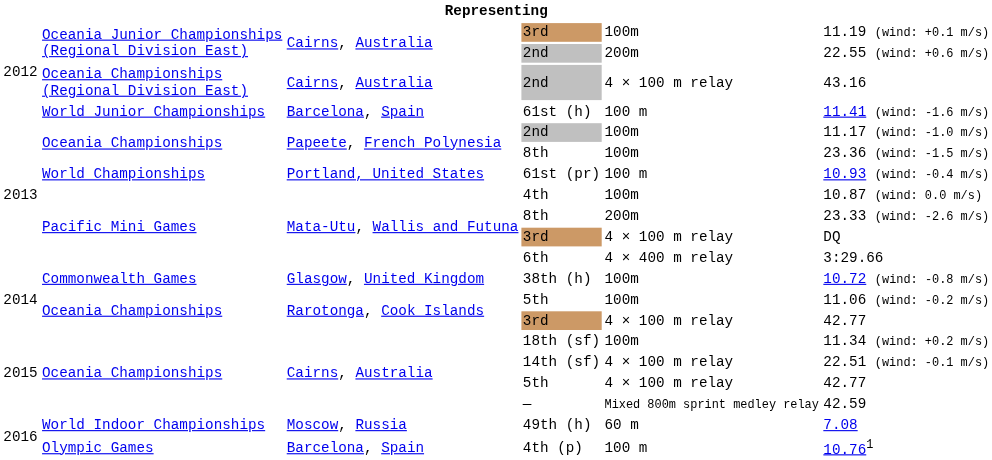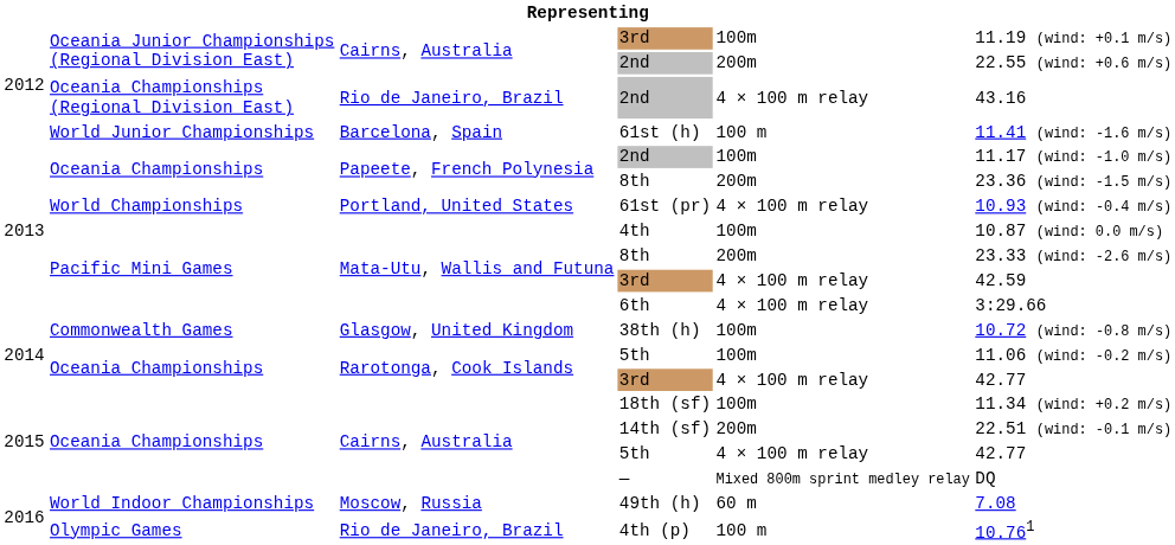 <table>
 <tr>
 <th colspan="6">Representing </th>
 </tr>
 <tr>
 <td rowspan=4>2012</td>
 <td rowspan=2><a href='#'>Oceania Junior Championships<br>(Regional Division East)</a></td>
 <td rowspan=2><a href='#'>Cairns</a>, <a href='#'>Australia</a></td>
 <td bgcolor="cc9966">3rd</td>
 <td>100m</td>
 <td>11.19 <small>(wind: +0.1 m/s)</small></td>
 </tr>
 <tr>
 <td bgcolor=silver>2nd</td>
 <td>200m</td>
 <td>22.55 <small>(wind: +0.6 m/s)</small></td>
 </tr>
 <tr>
 <td><a href='#'>Oceania Championships<br>(Regional Division East)</a></td>
-<td><a href='#'>Cairns</a>, <a href='#'>Australia</a></td>
+<td><a href='#'>Rio de Janeiro, Brazil</a></td>
 <td bgcolor=silver>2nd</td>
 <td>4 × 100 m relay</td>
 <td>43.16</td>
 </tr>
 <tr>
 <td><a href='#'>World Junior Championships</a></td>
 <td><a href='#'>Barcelona</a>, <a href='#'>Spain</a></td>
 <td>61st (h)</td>
 <td>100 m</td>
 <td><a href='#'>11.41</a> <small>(wind: -1.6 m/s)</small></td>
 </tr>
 <tr>
 <td rowspan=7>2013</td>
 <td rowspan=2><a href='#'>Oceania Championships</a></td>
 <td rowspan=2><a href='#'>Papeete</a>, <a href='#'>French Polynesia</a></td>
 <td bgcolor=silver>2nd</td>
 <td>100m</td>
 <td>11.17 <small>(wind: -1.0 m/s)</small></td>
 </tr>
 <tr>
 <td>8th</td>
-<td>100m</td>
+<td>200m</td>
 <td>23.36 <small>(wind: -1.5 m/s)</small></td>
 </tr>
 <tr>
 <td><a href='#'>World Championships</a></td>
 <td><a href='#'>Portland, United States</a></td>
 <td>61st (pr)</td>
-<td>100 m</td>
+<td>4 × 100 m relay</td>
 <td><a href='#'>10.93</a> <small>(wind: -0.4 m/s)</small></td>
 </tr>
 <tr>
 <td rowspan=4><a href='#'>Pacific Mini Games</a></td>
 <td rowspan=4><a href='#'>Mata-Utu</a>, <a href='#'>Wallis and Futuna</a></td>
 <td>4th</td>
 <td>100m</td>
 <td>10.87 <small>(wind: 0.0 m/s)</small></td>
 </tr>
 <tr>
 <td>8th</td>
 <td>200m</td>
 <td>23.33 <small>(wind: -2.6 m/s)</small></td>
 </tr>
 <tr>
 <td bgcolor="cc9966">3rd</td>
 <td>4 × 100 m relay</td>
-<td>DQ</td>
+<td>42.59</td>
 </tr>
 <tr>
 <td>6th</td>
-<td>4 × 400 m relay</td>
+<td>4 × 100 m relay</td>
 <td>3:29.66</td>
 </tr>
 <tr>
 <td rowspan=3>2014</td>
 <td><a href='#'>Commonwealth Games</a></td>
 <td><a href='#'>Glasgow</a>, <a href='#'>United Kingdom</a></td>
 <td>38th (h)</td>
 <td>100m</td>
 <td><a href='#'>10.72</a> <small>(wind: -0.8 m/s)</small></td>
 </tr>
 <tr>
 <td rowspan=2><a href='#'>Oceania Championships</a></td>
 <td rowspan=2><a href='#'>Rarotonga</a>, <a href='#'>Cook Islands</a></td>
 <td>5th</td>
 <td>100m</td>
 <td>11.06 <small>(wind: -0.2 m/s)</small></td>
 </tr>
 <tr>
 <td bgcolor="cc9966">3rd</td>
 <td>4 × 100 m relay</td>
 <td>42.77</td>
 </tr>
 <tr>
 <td rowspan=4>2015</td>
 <td rowspan=4><a href='#'>Oceania Championships</a></td>
 <td rowspan=4><a href='#'>Cairns</a>, <a href='#'>Australia</a></td>
 <td>18th (sf)</td>
 <td>100m</td>
 <td>11.34 <small>(wind: +0.2 m/s)</small></td>
 </tr>
 <tr>
 <td>14th (sf)</td>
-<td>4 × 100 m relay</td>
+<td>200m</td>
 <td>22.51 <small>(wind: -0.1 m/s)</small></td>
 </tr>
 <tr>
 <td>5th</td>
 <td>4 × 100 m relay</td>
 <td>42.77</td>
 </tr>
 <tr>
 <td>—</td>
 <td><small>Mixed 800m sprint medley relay</small></td>
-<td>42.59</td>
+<td>DQ</td>
 </tr>
 <tr>
 <td rowspan=2>2016</td>
 <td><a href='#'>World Indoor Championships</a></td>
 <td><a href='#'>Moscow</a>, <a href='#'>Russia</a></td>
 <td>49th (h)</td>
 <td>60 m</td>
 <td><a href='#'>7.08</a></td>
 </tr>
 <tr>
 <td><a href='#'>Olympic Games</a></td>
-<td><a href='#'>Barcelona</a>, <a href='#'>Spain</a></td>
+<td><a href='#'>Rio de Janeiro, Brazil</a></td>
 <td>4th (p)</td>
 <td>100 m</td>
 <td><a href='#'>10.76</a><sup>1</sup></td>
 </tr>
 </table>
